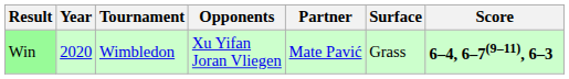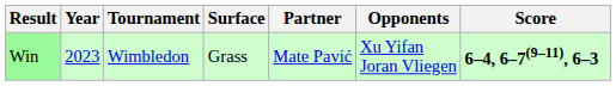 <table class="wikitable">
 <tr>
 <th>Result</th>
 <th>Year</th>
 <th>Tournament</th>
+<th>Surface</th>
+<th>Partner</th>
 <th>Opponents</th>
-<th>Partner</th>
-<th>Surface</th>
 <th width=130>Score</th>
 </tr>
 <tr bgcolor=ccffcc>
 <td bgcolor=98fb98>Win</td>
-<td><a href='#'>2020</a></td>
+<td><a href='#'>2023</a></td>
 <td><a href='#'>Wimbledon</a></td>
+<td>Grass</td>
+<td> <a href='#'>Mate Pavić</a></td>
 <td> <a href='#'>Xu Yifan</a> <br>  <a href='#'>Joran Vliegen</a></td>
-<td> <a href='#'>Mate Pavić</a></td>
-<td>Grass</td>
 <td><strong>6–4, 6–7<sup>(9–11)</sup>, 6–3</strong></td>
 </tr>
 </table>
